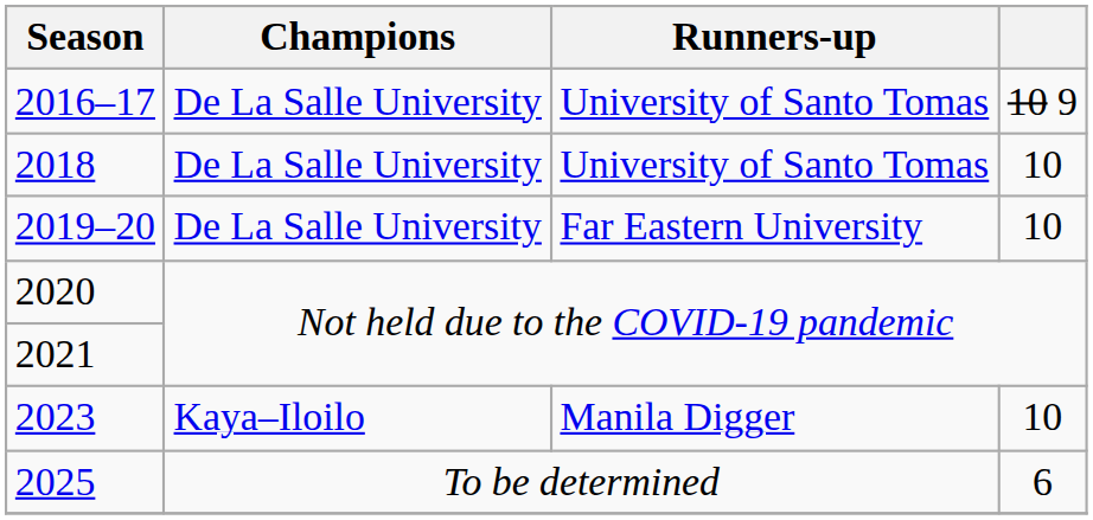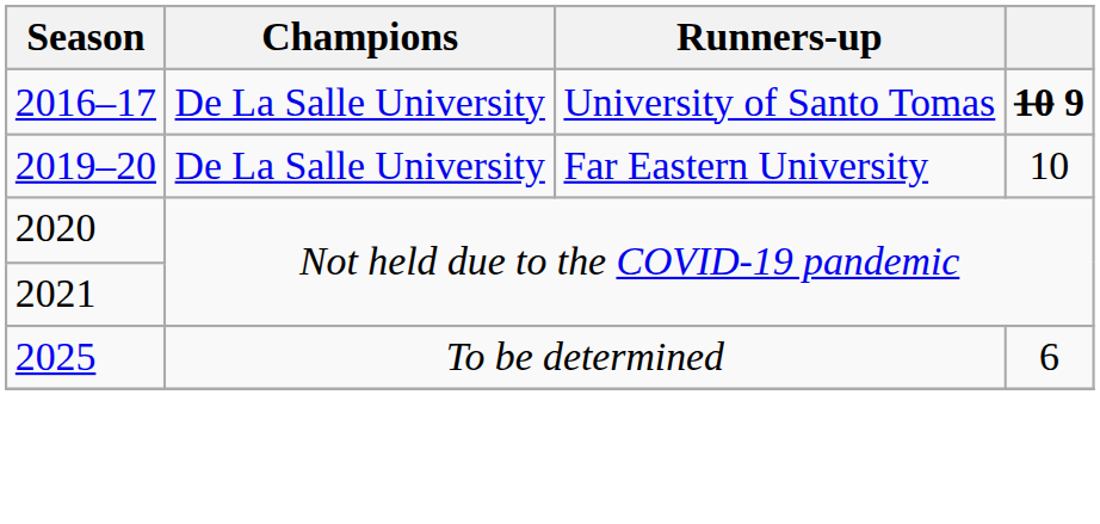 <table class="wikitable sortable">
 <tr style="background:beige;">
 <th>Season</th>
 <th>Champions</th>
 <th>Runners-up</th>
 <th></th>
 </tr>
 <tr>
 <td><a href='#'>2016–17</a></td>
 <td><a href='#'>De La Salle University</a></td>
 <td><a href='#'>University of Santo Tomas</a></td>
-<td align=center><s>10</s> 9</td>
-</tr>
-<tr>
-<td><a href='#'>2018</a></td>
-<td><a href='#'>De La Salle University</a></td>
-<td><a href='#'>University of Santo Tomas</a></td>
-<td align=center>10</td>
+<td align=center><strong><s>10</s> 9</strong></td>
 </tr>
 <tr>
 <td><a href='#'>2019–20</a></td>
 <td><a href='#'>De La Salle University</a></td>
 <td><a href='#'>Far Eastern University</a></td>
 <td align=center>10</td>
 </tr>
 <tr>
 <td>2020</td>
 <td rowspan=2 colspan=3 align=center><em>Not held due to the <a href='#'>COVID-19 pandemic</a></em></td>
 </tr>
 <tr>
 <td>2021</td>
 </tr>
 <tr>
-<td><a href='#'>2023</a></td>
-<td><a href='#'>Kaya–Iloilo</a></td>
-<td><a href='#'>Manila Digger</a></td>
-<td align=center>10</td>
-</tr>
-<tr>
 <td><a href='#'>2025</a></td>
 <td colspan=2 align=center><em>To be determined</em></td>
 <td align=center>6</td>
 </tr>
 <tr>
 </tr>
 </table>
